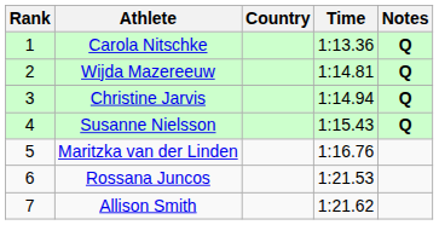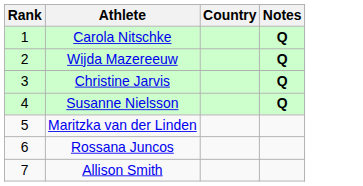 <table class="wikitable sortable" style="text-align:center">
 <tr>
 <th>Rank</th>
 <th>Athlete</th>
 <th>Country</th>
-<th>Time</th>
 <th>Notes</th>
 </tr>
 <tr bgcolor=ccffcc>
 <td>1</td>
 <td><a href='#'>Carola Nitschke</a></td>
 <td align=left></td>
-<td>1:13.36</td>
 <td><strong>Q </strong></td>
 </tr>
 <tr bgcolor=ccffcc>
 <td>2</td>
 <td><a href='#'>Wijda Mazereeuw</a></td>
 <td align=left></td>
-<td>1:14.81</td>
 <td><strong>Q </strong></td>
 </tr>
 <tr bgcolor=ccffcc>
 <td>3</td>
 <td><a href='#'>Christine Jarvis</a></td>
 <td align=left></td>
-<td>1:14.94</td>
 <td><strong>Q </strong></td>
 </tr>
 <tr bgcolor=ccffcc>
 <td>4</td>
 <td><a href='#'>Susanne Nielsson</a></td>
 <td align=left></td>
-<td>1:15.43</td>
 <td><strong>Q </strong></td>
 </tr>
 <tr>
 <td>5</td>
 <td><a href='#'>Maritzka van der Linden</a></td>
 <td align=left></td>
-<td>1:16.76</td>
 <td><strong> </strong></td>
 </tr>
 <tr>
 <td>6</td>
 <td><a href='#'>Rossana Juncos</a></td>
 <td align=left></td>
-<td>1:21.53</td>
 <td><strong> </strong></td>
 </tr>
 <tr>
 <td>7</td>
 <td><a href='#'>Allison Smith</a></td>
 <td align=left></td>
-<td>1:21.62</td>
 <td><strong> </strong></td>
 </tr>
 </table>
